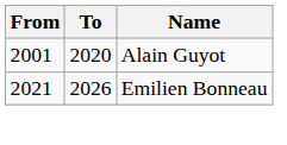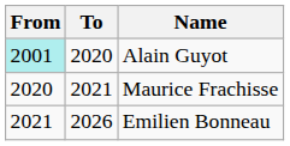 <table class="wikitable">
 <tr>
 <th>From</th>
 <th>To</th>
 <th>Name</th>
 </tr>
 <tr>
-<td>2001</td>
+<td style="background: paleturquoise;">2001</td>
 <td>2020</td>
 <td>Alain Guyot</td>
+</tr>
+<tr>
+<td>2020</td>
+<td>2021</td>
+<td>Maurice Frachisse</td>
 </tr>
 <tr>
 <td>2021</td>
 <td>2026</td>
 <td>Emilien Bonneau</td>
 </tr>
 </table>
